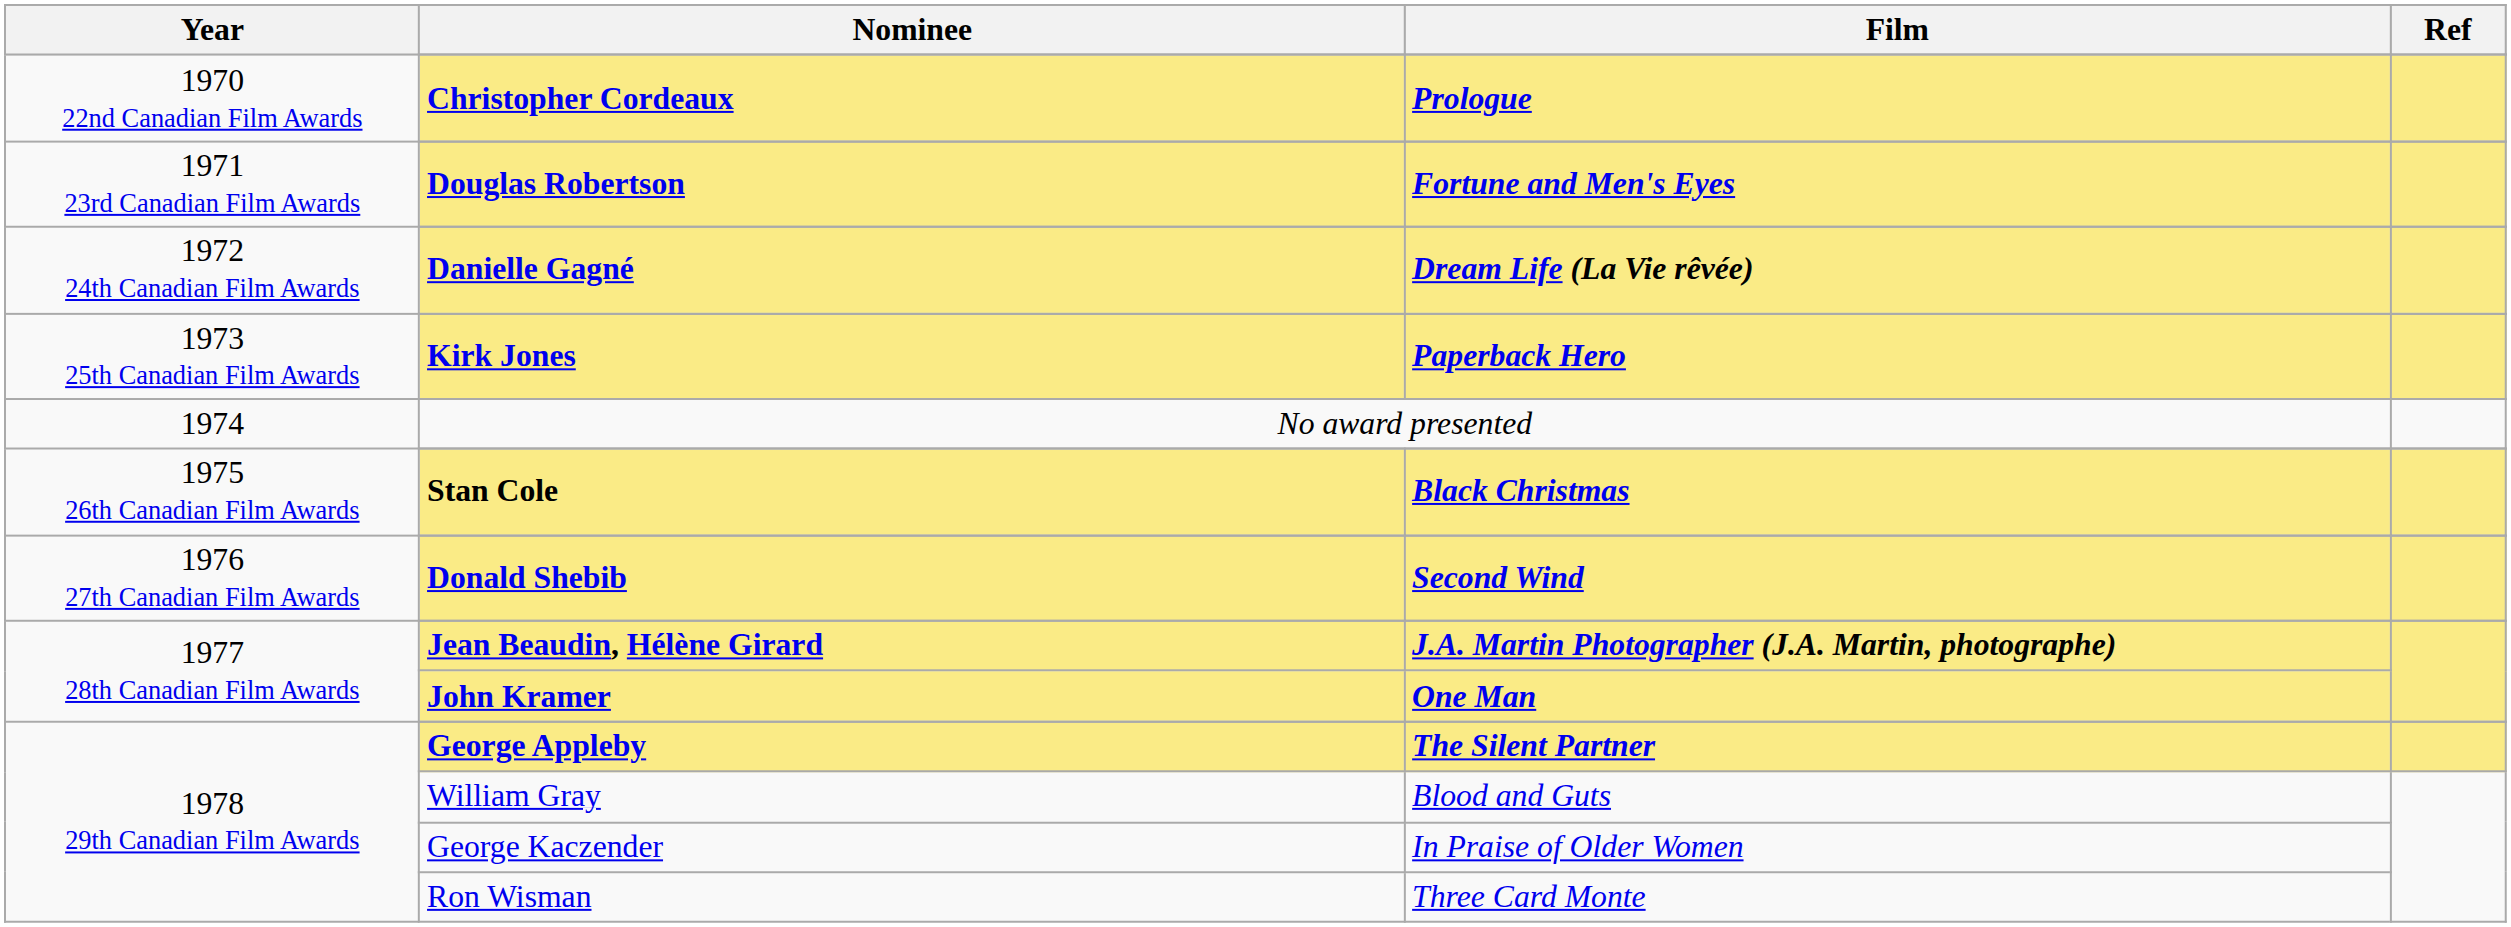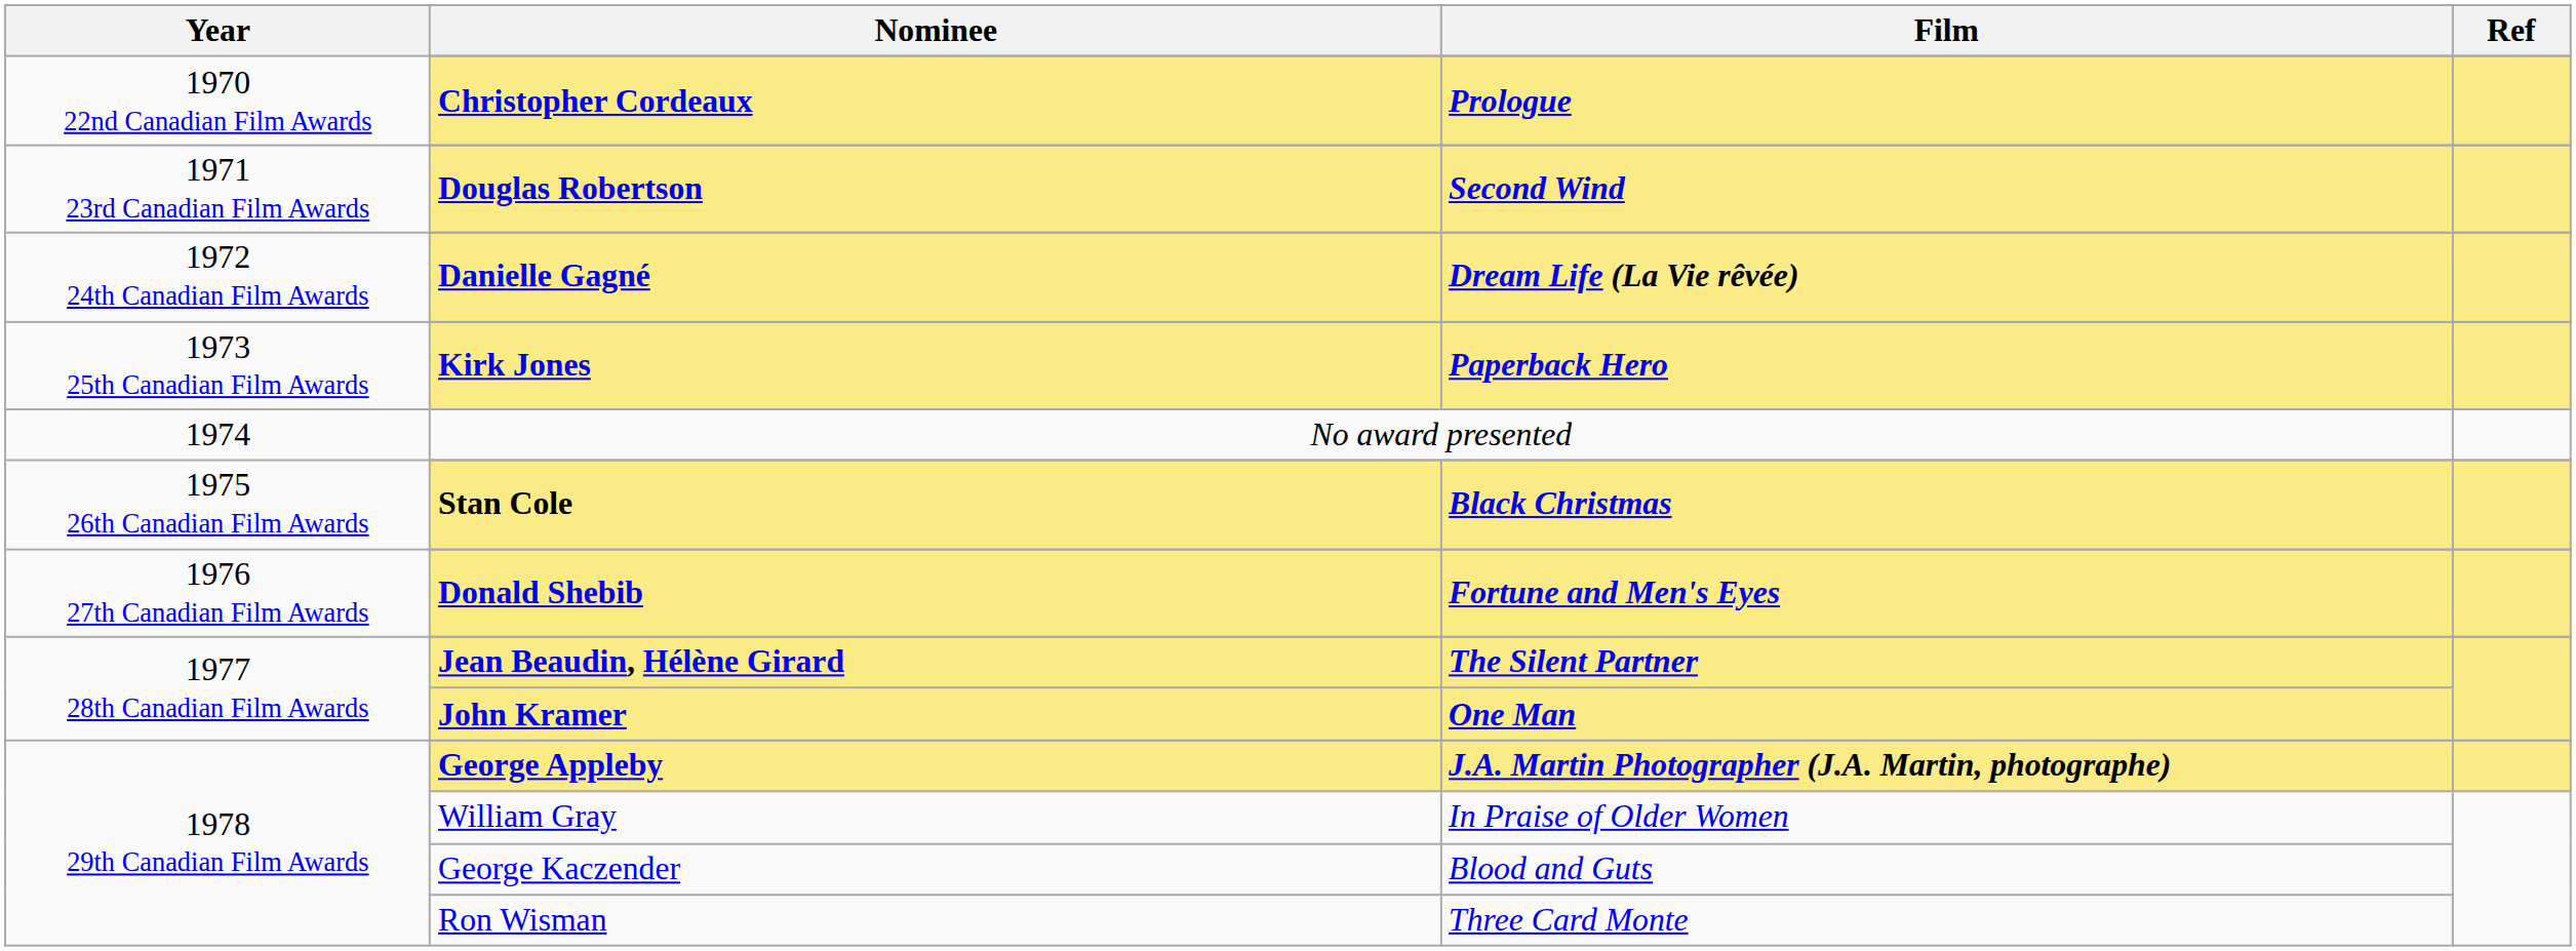 <table class="wikitable" style="width:100%;">
 <tr style="background:#bebebe;">
 <th style="width:8%;">Year</th>
 <th style="width:19%;">Nominee</th>
 <th style="width:19%;">Film</th>
 <th style="width:2%;">Ref</th>
 </tr>
 <tr>
 <td rowspan=2 align="center">1970 <br> <small><a href='#'>22nd Canadian Film Awards</a></small></td>
 </tr>
 <tr style="background:#FAEB86;">
 <td><strong><a href='#'>Christopher Cordeaux</a></strong></td>
 <td><strong><em><a href='#'>Prologue</a></em></strong></td>
 <td></td>
 </tr>
 <tr>
 <td rowspan=2 align="center">1971 <br> <small><a href='#'>23rd Canadian Film Awards</a></small></td>
 </tr>
 <tr style="background:#FAEB86;">
 <td><strong><a href='#'>Douglas Robertson</a></strong></td>
-<td><strong><em><a href='#'>Fortune and Men's Eyes</a></em></strong></td>
+<td><strong><em><a href='#'>Second Wind</a></em></strong></td>
 <td></td>
 </tr>
 <tr>
 <td rowspan=2 align="center">1972 <br> <small><a href='#'>24th Canadian Film Awards</a></small></td>
 </tr>
 <tr style="background:#FAEB86;">
 <td><strong><a href='#'>Danielle Gagné</a></strong></td>
 <td><strong><em><a href='#'>Dream Life</a> (La Vie rêvée)</em></strong></td>
 <td></td>
 </tr>
 <tr>
 <td rowspan=2 align="center">1973 <br> <small><a href='#'>25th Canadian Film Awards</a></small></td>
 </tr>
 <tr style="background:#FAEB86;">
 <td><strong><a href='#'>Kirk Jones</a></strong></td>
 <td><strong><em><a href='#'>Paperback Hero</a></em></strong></td>
 <td></td>
 </tr>
 <tr>
 <td rowspan=2 align="center">1974</td>
 </tr>
 <tr>
 <td colspan=2 align=center><em>No award presented</em></td>
 <td></td>
 </tr>
 <tr>
 <td rowspan=2 align="center">1975 <br> <small><a href='#'>26th Canadian Film Awards</a></small></td>
 </tr>
 <tr style="background:#FAEB86;">
 <td><strong>Stan Cole</strong></td>
 <td><strong><em><a href='#'>Black Christmas</a></em></strong></td>
 <td></td>
 </tr>
 <tr>
 <td rowspan=2 align="center">1976 <br> <small><a href='#'>27th Canadian Film Awards</a></small></td>
 </tr>
 <tr style="background:#FAEB86;">
 <td><strong><a href='#'>Donald Shebib</a></strong></td>
-<td><strong><em><a href='#'>Second Wind</a></em></strong></td>
+<td><strong><em><a href='#'>Fortune and Men's Eyes</a></em></strong></td>
 <td></td>
 </tr>
 <tr>
 <td rowspan=3 align="center">1977 <br> <small><a href='#'>28th Canadian Film Awards</a></small></td>
 </tr>
 <tr style="background:#FAEB86;">
 <td><strong><a href='#'>Jean Beaudin</a>, <a href='#'>Hélène Girard</a></strong></td>
-<td><strong><em><a href='#'>J.A. Martin Photographer</a> (J.A. Martin, photographe)</em></strong></td>
+<td><strong><em><a href='#'>The Silent Partner</a></em></strong></td>
 <td rowspan=2></td>
 </tr>
 <tr style="background:#FAEB86;">
 <td><strong><a href='#'>John Kramer</a></strong></td>
 <td><strong><em><a href='#'>One Man</a></em></strong></td>
 </tr>
 <tr>
 <td rowspan=5 align="center">1978 <br> <small><a href='#'>29th Canadian Film Awards</a></small></td>
 </tr>
 <tr style="background:#FAEB86;">
 <td><strong><a href='#'>George Appleby</a></strong></td>
-<td><strong><em><a href='#'>The Silent Partner</a></em></strong></td>
+<td><strong><em><a href='#'>J.A. Martin Photographer</a> (J.A. Martin, photographe)</em></strong></td>
 <td></td>
 </tr>
 <tr>
 <td><a href='#'>William Gray</a></td>
-<td><em><a href='#'>Blood and Guts</a></em></td>
+<td><em><a href='#'>In Praise of Older Women</a></em></td>
 <td rowspan=3></td>
 </tr>
 <tr>
 <td><a href='#'>George Kaczender</a></td>
-<td><em><a href='#'>In Praise of Older Women</a></em></td>
+<td><em><a href='#'>Blood and Guts</a></em></td>
 </tr>
 <tr>
 <td><a href='#'>Ron Wisman</a></td>
 <td><em><a href='#'>Three Card Monte</a></em></td>
 </tr>
 </table>
